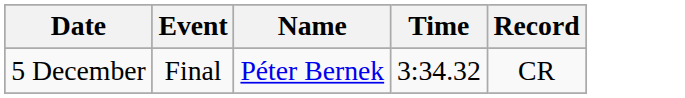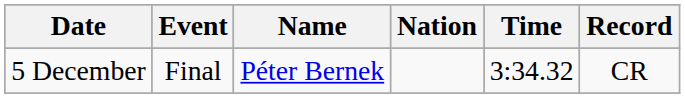 <table class=wikitable style=text-align:center>
 <tr>
 <th>Date</th>
 <th>Event</th>
 <th>Name</th>
+<th>Nation</th>
 <th>Time</th>
 <th>Record</th>
 </tr>
 <tr>
 <td>5 December</td>
 <td>Final</td>
 <td align=left><a href='#'>Péter Bernek</a></td>
+<td align=left></td>
 <td>3:34.32</td>
 <td>CR</td>
 </tr>
 </table>
